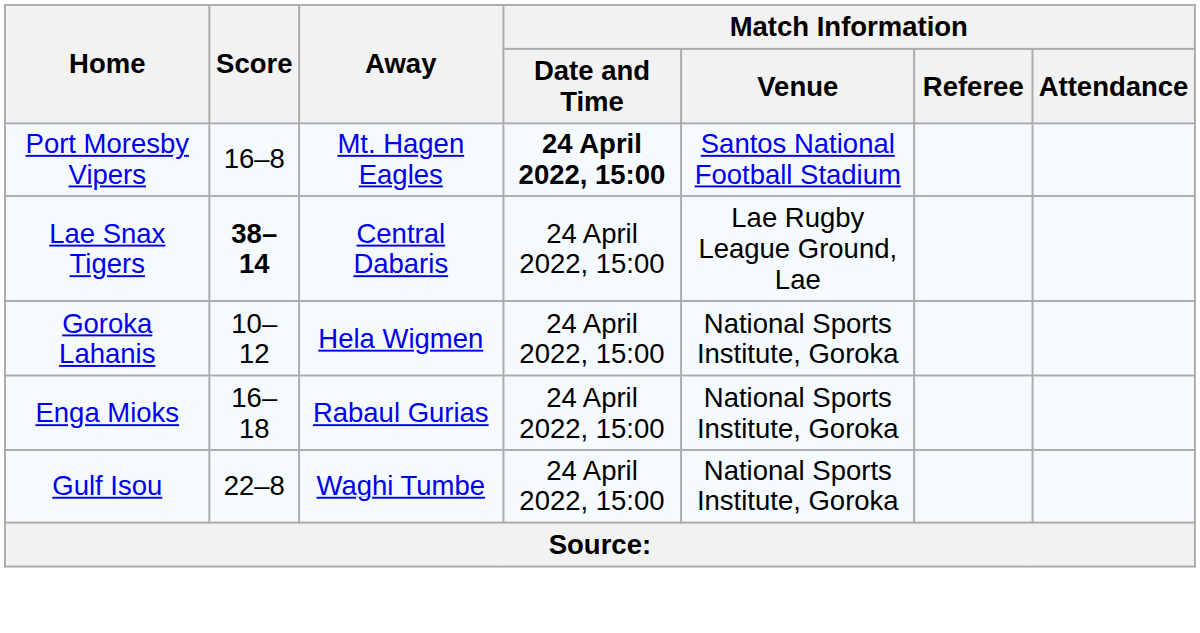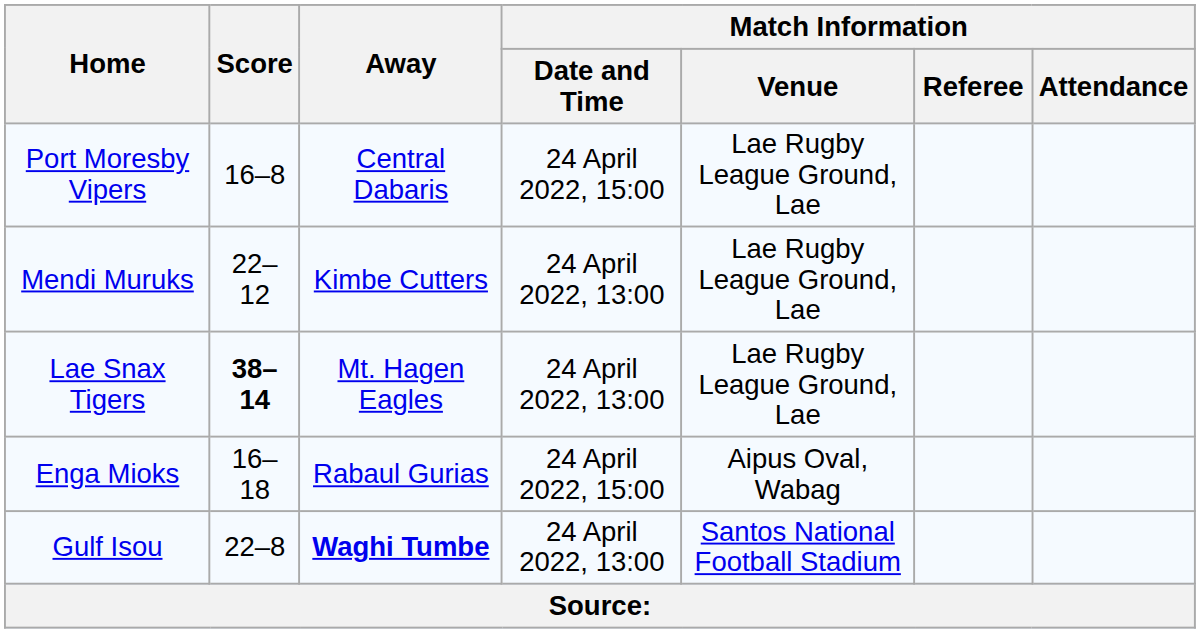 <table class="wikitable" width="100%" style="border-collapse:collapse; font-size:90%; text-align:center;">
 <tr>
 <th rowspan="2" width="19%">Home</th>
 <th rowspan="2" width="6%">Score</th>
 <th rowspan="2" width="19%">Away</th>
 <th colspan="4">Match Information</th>
 </tr>
 <tr bgcolor="#CCCCCC">
 <th width="17%">Date and Time</th>
 <th width="22%">Venue</th>
 <th width="10%">Referee</th>
 <th width="7%">Attendance</th>
 </tr>
 <tr bgcolor="#F5FAFF">
 <td> <a href='#'>Port Moresby Vipers</a></td>
 <td>16–8</td>
-<td><a href='#'>Mt. Hagen Eagles</a></td>
-<td><strong>24 April 2022, 15:00</strong></td>
-<td><a href='#'>Santos National Football Stadium</a></td>
-<td></td>
-<td></td>
-</tr>
-<tr bgcolor="#F5FAFF">
-<td> <a href='#'>Lae Snax Tigers</a></td>
-<td><strong>38–14</strong></td>
 <td><a href='#'>Central Dabaris</a></td>
 <td>24 April 2022, 15:00</td>
 <td>Lae Rugby League Ground, Lae</td>
 <td></td>
 <td></td>
 </tr>
 <tr bgcolor="#F5FAFF">
-<td><a href='#'>Goroka Lahanis</a></td>
-<td>10–12</td>
-<td><a href='#'>Hela Wigmen</a></td>
-<td>24 April 2022, 15:00</td>
-<td>National Sports Institute, Goroka</td>
+<td><a href='#'>Mendi Muruks</a></td>
+<td>22–12</td>
+<td> <a href='#'>Kimbe Cutters</a></td>
+<td>24 April 2022, 13:00</td>
+<td>Lae Rugby League Ground, Lae</td>
+<td></td>
+<td></td>
+</tr>
+<tr bgcolor="#F5FAFF">
+<td> <a href='#'>Lae Snax Tigers</a></td>
+<td><strong>38–14</strong></td>
+<td><a href='#'>Mt. Hagen Eagles</a></td>
+<td>24 April 2022, 13:00</td>
+<td>Lae Rugby League Ground, Lae</td>
 <td></td>
 <td></td>
 </tr>
 <tr bgcolor="#F5FAFF">
 <td><a href='#'>Enga Mioks</a></td>
 <td>16–18</td>
 <td><a href='#'>Rabaul Gurias</a></td>
 <td>24 April 2022, 15:00</td>
-<td>National Sports Institute, Goroka</td>
+<td>Aipus Oval, Wabag</td>
 <td></td>
 <td></td>
 </tr>
 <tr bgcolor="#F5FAFF">
 <td><a href='#'>Gulf Isou</a></td>
 <td>22–8</td>
-<td><a href='#'>Waghi Tumbe</a></td>
-<td>24 April 2022, 15:00</td>
-<td>National Sports Institute, Goroka</td>
+<td><strong><a href='#'>Waghi Tumbe</a></strong></td>
+<td>24 April 2022, 13:00</td>
+<td><a href='#'>Santos National Football Stadium</a></td>
 <td></td>
 <td></td>
 </tr>
 <tr bgcolor="#C1D8FF">
 <th colspan="7">Source:</th>
 </tr>
 </table>
